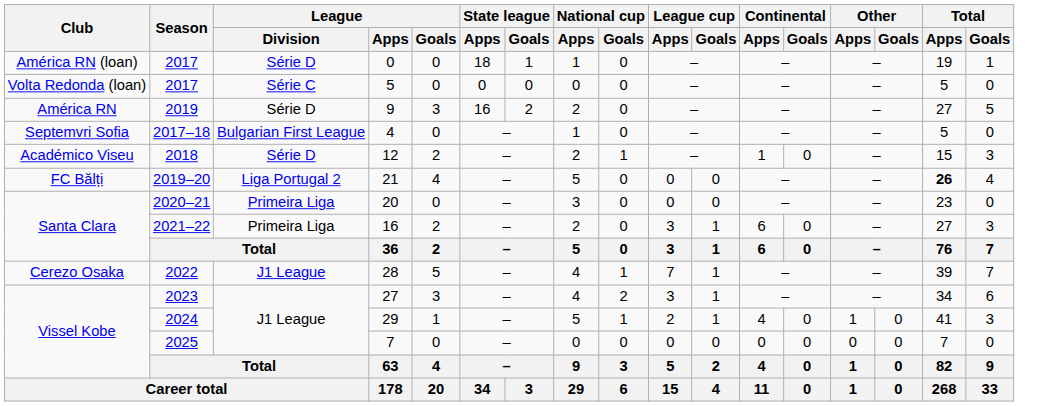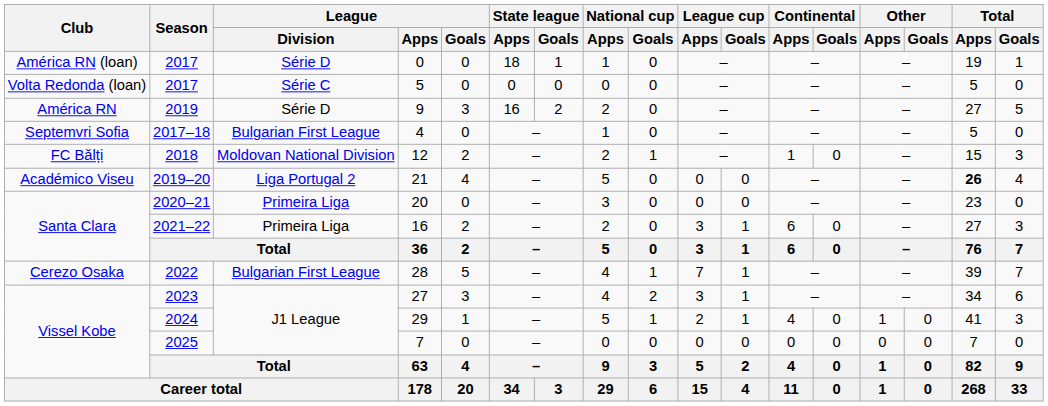 <table class="wikitable" style="text-align: center">
 <tr>
 <th rowspan="2">Club</th>
 <th rowspan="2">Season</th>
 <th colspan="3">League</th>
 <th colspan="2">State league</th>
 <th colspan="2">National cup</th>
 <th colspan="2">League cup</th>
 <th colspan="2">Continental</th>
 <th colspan="2">Other</th>
 <th colspan="3">Total</th>
 </tr>
 <tr>
 <th>Division</th>
 <th>Apps</th>
 <th>Goals</th>
 <th>Apps</th>
 <th>Goals</th>
 <th>Apps</th>
 <th>Goals</th>
 <th>Apps</th>
 <th>Goals</th>
 <th>Apps</th>
 <th>Goals</th>
 <th>Apps</th>
 <th>Goals</th>
 <th>Apps</th>
 <th>Goals</th>
 </tr>
 <tr>
 <td><a href='#'>América RN</a> (loan)</td>
 <td><a href='#'>2017</a></td>
 <td><a href='#'>Série D</a></td>
 <td>0</td>
 <td>0</td>
 <td>18</td>
 <td>1</td>
 <td>1</td>
 <td>0</td>
 <td colspan="2">–</td>
 <td colspan="2">–</td>
 <td colspan="2">–</td>
 <td>19</td>
 <td>1</td>
 </tr>
 <tr>
 <td><a href='#'>Volta Redonda</a> (loan)</td>
 <td><a href='#'>2017</a></td>
 <td><a href='#'>Série C</a></td>
 <td>5</td>
 <td>0</td>
 <td>0</td>
 <td>0</td>
 <td>0</td>
 <td>0</td>
 <td colspan="2">–</td>
 <td colspan="2">–</td>
 <td colspan="2">–</td>
 <td>5</td>
 <td>0</td>
 </tr>
 <tr>
 <td><a href='#'>América RN</a></td>
 <td><a href='#'>2019</a></td>
 <td>Série D</td>
 <td>9</td>
 <td>3</td>
 <td>16</td>
 <td>2</td>
 <td>2</td>
 <td>0</td>
 <td colspan="2">–</td>
 <td colspan="2">–</td>
 <td colspan="2">–</td>
 <td>27</td>
 <td>5</td>
 </tr>
 <tr>
 <td><a href='#'>Septemvri Sofia</a></td>
 <td><a href='#'>2017–18</a></td>
 <td><a href='#'>Bulgarian First League</a></td>
 <td>4</td>
 <td>0</td>
 <td colspan="2">–</td>
 <td>1</td>
 <td>0</td>
 <td colspan="2">–</td>
 <td colspan="2">–</td>
 <td colspan="2">–</td>
 <td>5</td>
 <td>0</td>
 </tr>
 <tr>
-<td><a href='#'>Académico Viseu</a></td>
+<td><a href='#'>FC Bălți</a></td>
 <td><a href='#'>2018</a></td>
-<td><a href='#'>Série D</a></td>
+<td><a href='#'>Moldovan National Division</a></td>
 <td>12</td>
 <td>2</td>
 <td colspan="2">–</td>
 <td>2</td>
 <td>1</td>
 <td colspan="2">–</td>
 <td>1</td>
 <td>0</td>
 <td colspan="2">–</td>
 <td>15</td>
 <td>3</td>
 </tr>
 <tr>
-<td><a href='#'>FC Bălți</a></td>
+<td><a href='#'>Académico Viseu</a></td>
 <td><a href='#'>2019–20</a></td>
 <td><a href='#'>Liga Portugal 2</a></td>
 <td>21</td>
 <td>4</td>
 <td colspan="2">–</td>
 <td>5</td>
 <td>0</td>
 <td>0</td>
 <td>0</td>
 <td colspan="2">–</td>
 <td colspan="2">–</td>
 <td><strong>26</strong></td>
 <td>4</td>
 </tr>
 <tr>
 <td rowspan="3"><a href='#'>Santa Clara</a></td>
 <td><a href='#'>2020–21</a></td>
 <td><a href='#'>Primeira Liga</a></td>
 <td>20</td>
 <td>0</td>
 <td colspan="2">–</td>
 <td>3</td>
 <td>0</td>
 <td>0</td>
 <td>0</td>
 <td colspan="2">–</td>
 <td colspan="2">–</td>
 <td>23</td>
 <td>0</td>
 </tr>
 <tr>
 <td><a href='#'>2021–22</a></td>
 <td>Primeira Liga</td>
 <td>16</td>
 <td>2</td>
 <td colspan="2">–</td>
 <td>2</td>
 <td>0</td>
 <td>3</td>
 <td>1</td>
 <td>6</td>
 <td>0</td>
 <td colspan="2">–</td>
 <td>27</td>
 <td>3</td>
 </tr>
 <tr>
 <th colspan="2">Total</th>
 <th>36</th>
 <th>2</th>
 <th colspan="2">–</th>
 <th>5</th>
 <th>0</th>
 <th>3</th>
 <th>1</th>
 <th>6</th>
 <th>0</th>
 <th colspan="2">–</th>
 <th>76</th>
 <th>7</th>
 </tr>
 <tr>
 <td><a href='#'>Cerezo Osaka</a></td>
 <td><a href='#'>2022</a></td>
-<td><a href='#'>J1 League</a></td>
+<td><a href='#'>Bulgarian First League</a></td>
 <td>28</td>
 <td>5</td>
 <td colspan="2">–</td>
 <td>4</td>
 <td>1</td>
 <td>7</td>
 <td>1</td>
 <td colspan="2">–</td>
 <td colspan="2">–</td>
 <td>39</td>
 <td>7</td>
 </tr>
 <tr>
 <td rowspan="4"><a href='#'>Vissel Kobe</a></td>
 <td><a href='#'>2023</a></td>
 <td rowspan="3">J1 League</td>
 <td>27</td>
 <td>3</td>
 <td colspan="2">–</td>
 <td>4</td>
 <td>2</td>
 <td>3</td>
 <td>1</td>
 <td colspan="2">–</td>
 <td colspan="2">–</td>
 <td>34</td>
 <td>6</td>
 </tr>
 <tr>
 <td><a href='#'>2024</a></td>
 <td>29</td>
 <td>1</td>
 <td colspan="2">–</td>
 <td>5</td>
 <td>1</td>
 <td>2</td>
 <td>1</td>
 <td>4</td>
 <td>0</td>
 <td>1</td>
 <td>0</td>
 <td>41</td>
 <td>3</td>
 </tr>
 <tr>
 <td><a href='#'>2025</a></td>
 <td>7</td>
 <td>0</td>
 <td colspan="2">–</td>
 <td>0</td>
 <td>0</td>
 <td>0</td>
 <td>0</td>
 <td>0</td>
 <td>0</td>
 <td>0</td>
 <td>0</td>
 <td>7</td>
 <td>0</td>
 </tr>
 <tr>
 <th colspan="2">Total</th>
 <th>63</th>
 <th>4</th>
 <th colspan="2">–</th>
 <th>9</th>
 <th>3</th>
 <th>5</th>
 <th>2</th>
 <th>4</th>
 <th>0</th>
 <th>1</th>
 <th>0</th>
 <th>82</th>
 <th>9</th>
 </tr>
 <tr>
 <th colspan="3">Career total</th>
 <th>178</th>
 <th>20</th>
 <th>34</th>
 <th>3</th>
 <th>29</th>
 <th>6</th>
 <th>15</th>
 <th>4</th>
 <th>11</th>
 <th>0</th>
 <th>1</th>
 <th>0</th>
 <th>268</th>
 <th>33</th>
 </tr>
 </table>
